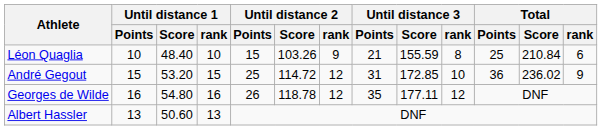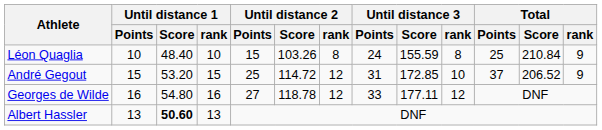 <table class="wikitable" border="1" style="font-size:90%">
 <tr>
 <th rowspan=2>Athlete</th>
 <th colspan=3>Until distance 1</th>
 <th colspan=3>Until distance 2</th>
 <th colspan=3>Until distance 3</th>
 <th colspan=3>Total</th>
 </tr>
 <tr>
 <th>Points</th>
 <th>Score</th>
 <th>rank</th>
 <th>Points</th>
 <th>Score</th>
 <th>rank</th>
 <th>Points</th>
 <th>Score</th>
 <th>rank</th>
 <th>Points</th>
 <th>Score</th>
 <th>rank</th>
 </tr>
 <tr>
 <td><a href='#'>Léon Quaglia</a></td>
 <td align=center>10</td>
 <td align=center>48.40</td>
 <td align=center>10</td>
 <td align=center>15</td>
 <td align=center>103.26</td>
-<td align=center>9</td>
-<td align=center>21</td>
+<td align=center>8</td>
+<td align=center>24</td>
 <td align=center>155.59</td>
 <td align=center>8</td>
 <td align=center>25</td>
 <td align=center>210.84</td>
-<td align=center>6</td>
+<td align=center>9</td>
 </tr>
 <tr>
 <td><a href='#'>André Gegout</a></td>
 <td align=center>15</td>
 <td align=center>53.20</td>
 <td align=center>15</td>
 <td align=center>25</td>
 <td align=center>114.72</td>
 <td align=center>12</td>
 <td align=center>31</td>
 <td align=center>172.85</td>
 <td align=center>10</td>
-<td align=center>36</td>
-<td align=center>236.02</td>
+<td align=center>37</td>
+<td align=center>206.52</td>
 <td align=center>9</td>
 </tr>
 <tr>
 <td><a href='#'>Georges de Wilde</a></td>
 <td align=center>16</td>
 <td align=center>54.80</td>
 <td align=center>16</td>
-<td align=center>26</td>
+<td align=center>27</td>
 <td align=center>118.78</td>
 <td align=center>12</td>
-<td align=center>35</td>
+<td align=center>33</td>
 <td align=center>177.11</td>
 <td align=center>12</td>
 <td colspan=3 align=center>DNF</td>
 </tr>
 <tr>
 <td><a href='#'>Albert Hassler</a></td>
 <td align=center>13</td>
-<td align=center>50.60</td>
+<td align=center><strong>50.60</strong></td>
 <td align=center>13</td>
 <td colspan=9 align=center>DNF</td>
 </tr>
 </table>
